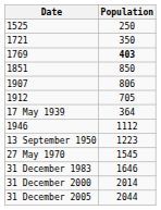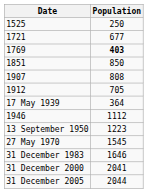 <table class="wikitable">
 <tr>
 <th>Date</th>
 <th>Population</th>
 </tr>
 <tr>
 <td>1525</td>
 <td align="center">250</td>
 </tr>
 <tr>
 <td>1721</td>
-<td align="center">350</td>
+<td align="center">677</td>
 </tr>
 <tr>
 <td>1769</td>
 <td align="center"><strong>403</strong></td>
 </tr>
 <tr>
 <td>1851</td>
 <td align="center">850</td>
 </tr>
 <tr>
 <td>1907</td>
-<td align="center">806</td>
+<td align="center">808</td>
 </tr>
 <tr>
 <td>1912</td>
 <td align="center">705</td>
 </tr>
 <tr>
 <td>17 May 1939</td>
 <td align="center">364</td>
 </tr>
 <tr>
 <td>1946</td>
 <td align="center">1112</td>
 </tr>
 <tr>
 <td>13 September 1950</td>
 <td align="center">1223</td>
 </tr>
 <tr>
 <td>27 May 1970</td>
 <td align="center">1545</td>
 </tr>
 <tr>
 <td>31 December 1983</td>
 <td align="center">1646</td>
 </tr>
 <tr>
 <td>31 December 2000</td>
-<td align="center">2014</td>
+<td align="center">2041</td>
 </tr>
 <tr>
 <td>31 December 2005</td>
 <td align="center">2044</td>
 </tr>
 </table>
